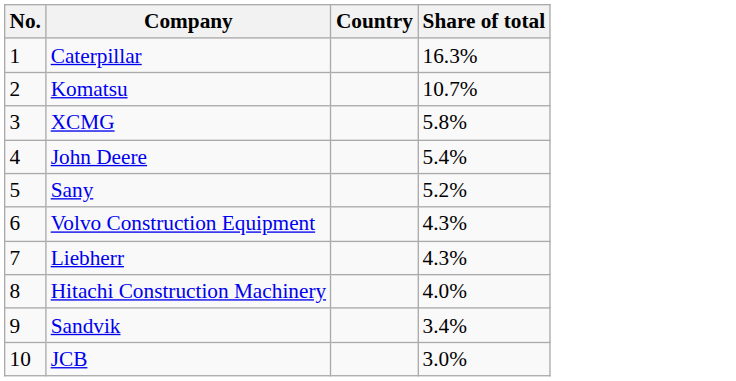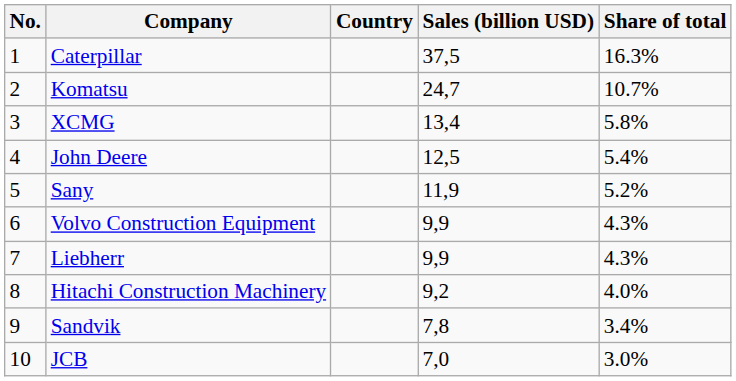 <table class="wikitable sortable plainrowheads" ;">
 <tr>
 <th scope="col">No.</th>
 <th scope="col">Company</th>
 <th scope="col">Country</th>
+<th scope="col">Sales (billion USD)</th>
 <th scope="col">Share of total</th>
 </tr>
 <tr>
 <td>1</td>
 <td><a href='#'>Caterpillar</a></td>
 <td></td>
+<td>37,5</td>
 <td>16.3%</td>
 </tr>
 <tr>
 <td>2</td>
 <td><a href='#'>Komatsu</a></td>
 <td></td>
+<td>24,7</td>
 <td>10.7%</td>
 </tr>
 <tr>
 <td>3</td>
 <td><a href='#'>XCMG</a></td>
 <td></td>
+<td>13,4</td>
 <td>5.8%</td>
 </tr>
 <tr>
 <td>4</td>
 <td><a href='#'>John Deere</a></td>
 <td></td>
+<td>12,5</td>
 <td>5.4%</td>
 </tr>
 <tr>
 <td>5</td>
 <td><a href='#'>Sany</a></td>
 <td></td>
+<td>11,9</td>
 <td>5.2%</td>
 </tr>
 <tr>
 <td>6</td>
 <td><a href='#'>Volvo Construction Equipment</a></td>
 <td></td>
+<td>9,9</td>
 <td>4.3%</td>
 </tr>
 <tr>
 <td>7</td>
 <td><a href='#'>Liebherr</a></td>
 <td></td>
+<td>9,9</td>
 <td>4.3%</td>
 </tr>
 <tr>
 <td>8</td>
 <td><a href='#'>Hitachi Construction Machinery</a></td>
 <td></td>
+<td>9,2</td>
 <td>4.0%</td>
 </tr>
 <tr>
 <td>9</td>
 <td><a href='#'>Sandvik</a></td>
 <td></td>
+<td>7,8</td>
 <td>3.4%</td>
 </tr>
 <tr>
 <td>10</td>
 <td><a href='#'>JCB</a></td>
 <td></td>
+<td>7,0</td>
 <td>3.0%</td>
 </tr>
 </table>
